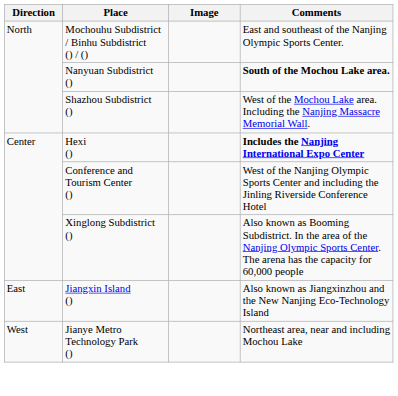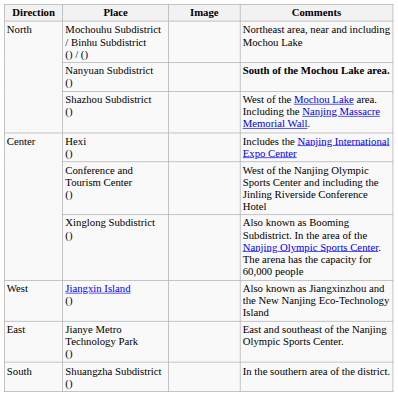 <table class="wikitable">
 <tr>
 <th scope="col" style="width:80px;">Direction</th>
 <th scope="col" style="width:150px;">Place</th>
 <th scope="col" style="width:100px;">Image</th>
 <th scope="col" style="width:220px;">Comments</th>
 </tr>
 <tr valign="top">
 <td rowspan="3">North</td>
 <td>Mochouhu Subdistrict / Binhu Subdistrict<br> () / ()</td>
 <td></td>
-<td>East and southeast of the Nanjing Olympic Sports Center.</td>
+<td>Northeast area, near and including Mochou Lake</td>
 </tr>
 <tr valign="top">
 <td>Nanyuan Subdistrict<br> ()</td>
 <td></td>
 <td><strong>South of the Mochou Lake area.</strong></td>
 </tr>
 <tr valign="top">
 <td>Shazhou Subdistrict<br> ()</td>
 <td></td>
 <td>West of the <a href='#'>Mochou Lake</a> area. Including the <a href='#'>Nanjing Massacre Memorial Wall</a>.</td>
 </tr>
 <tr valign="top">
 <td rowspan="3">Center</td>
 <td>Hexi <br>()</td>
 <td></td>
-<td><strong>Includes the <a href='#'>Nanjing International Expo Center</a></strong></td>
+<td>Includes the <a href='#'>Nanjing International Expo Center</a></td>
 </tr>
 <tr valign="top">
 <td>Conference and Tourism Center<br> ()</td>
 <td></td>
 <td>West of the Nanjing Olympic Sports Center and including the Jinling Riverside Conference Hotel</td>
 </tr>
 <tr valign="top">
 <td>Xinglong Subdistrict<br> ()</td>
 <td></td>
 <td>Also known as Booming Subdistrict. In the area of the <a href='#'>Nanjing Olympic Sports Center</a>. The arena has the capacity for 60,000 people</td>
 </tr>
 <tr valign="top">
-<td>East</td>
+<td>West</td>
 <td><a href='#'>Jiangxin Island</a><br>()</td>
 <td></td>
 <td>Also known as Jiangxinzhou and the New Nanjing Eco-Technology Island</td>
 </tr>
 <tr valign="top">
-<td>West</td>
+<td>East</td>
 <td>Jianye Metro Technology Park<br> ()</td>
 <td></td>
-<td>Northeast area, near and including Mochou Lake</td>
+<td>East and southeast of the Nanjing Olympic Sports Center.</td>
+</tr>
+<tr valign="top">
+<td>South</td>
+<td>Shuangzha Subdistrict<br> ()</td>
+<td></td>
+<td>In the southern area of the district.</td>
 </tr>
 </table>
